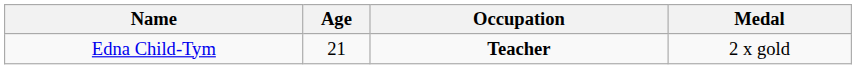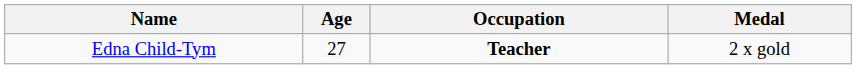 <table class="wikitable" style="text-align: center">
 <tr>
 <th width=250>Name</th>
 <th width=50>Age</th>
 <th width=250>Occupation</th>
 <th width=150>Medal</th>
 </tr>
 <tr>
 <td><a href='#'>Edna Child-Tym</a></td>
-<td>21</td>
+<td>27</td>
 <td><strong>Teacher</strong></td>
 <td>2 x gold</td>
 </tr>
 </table>
